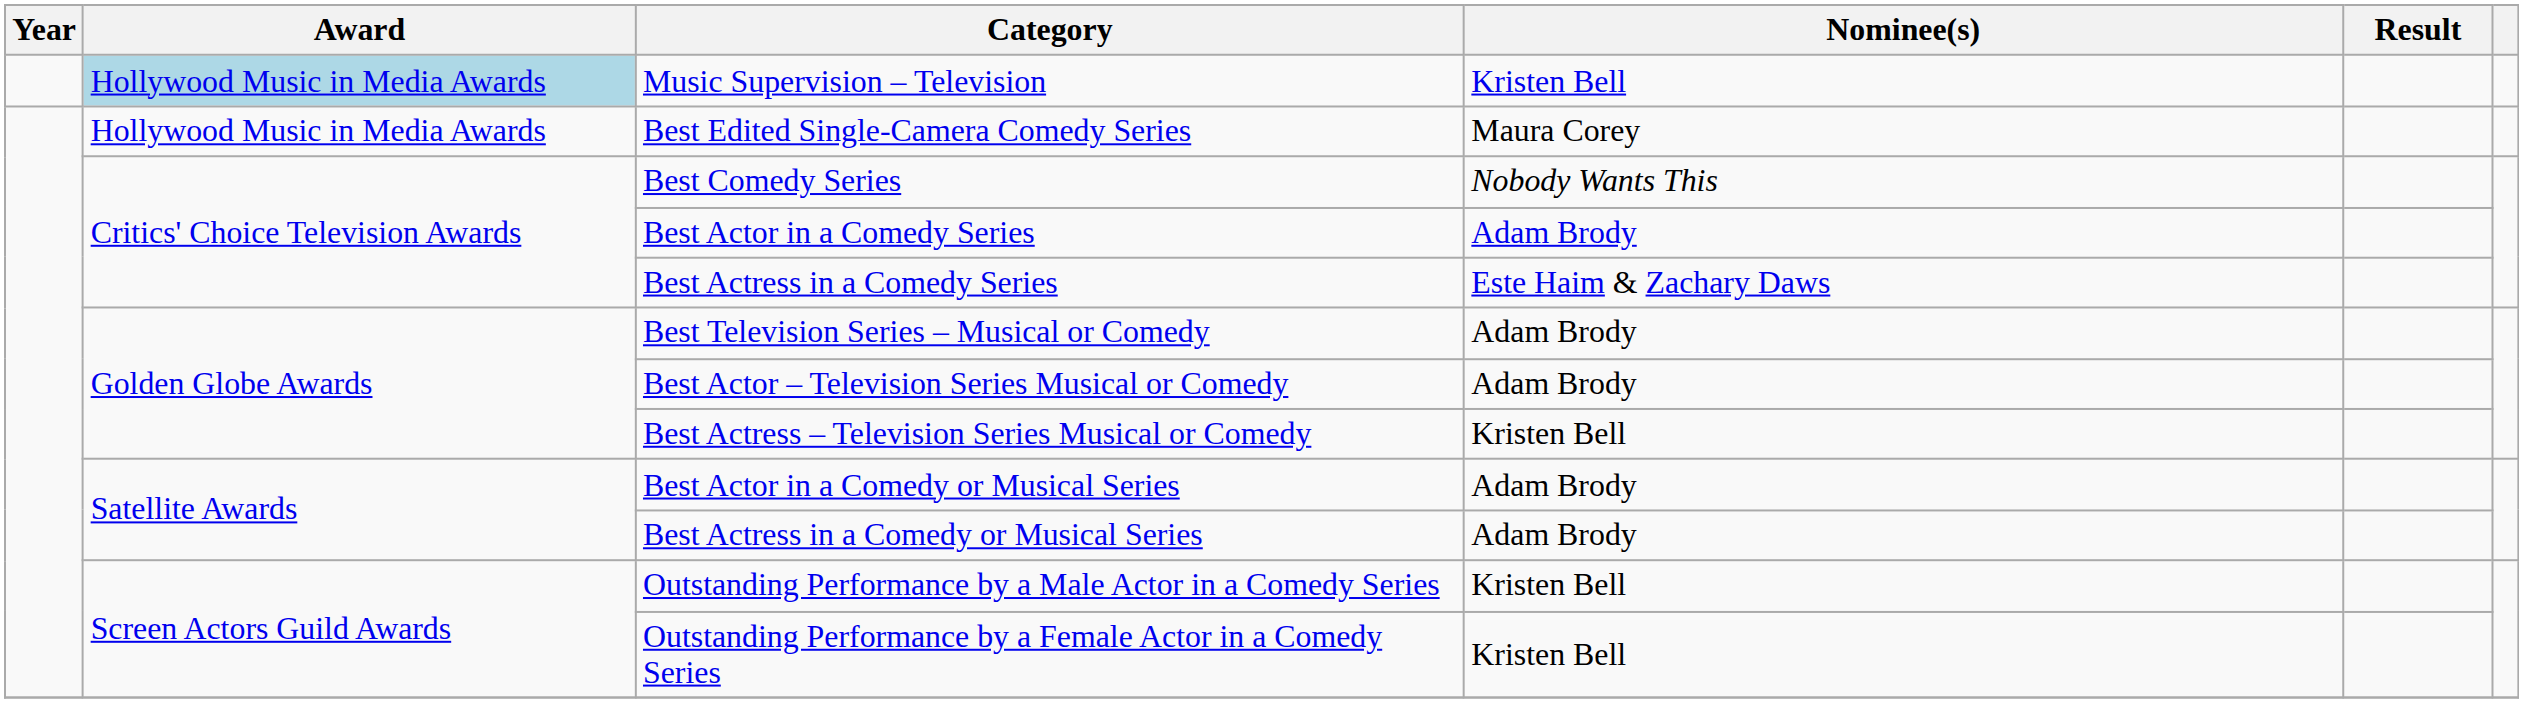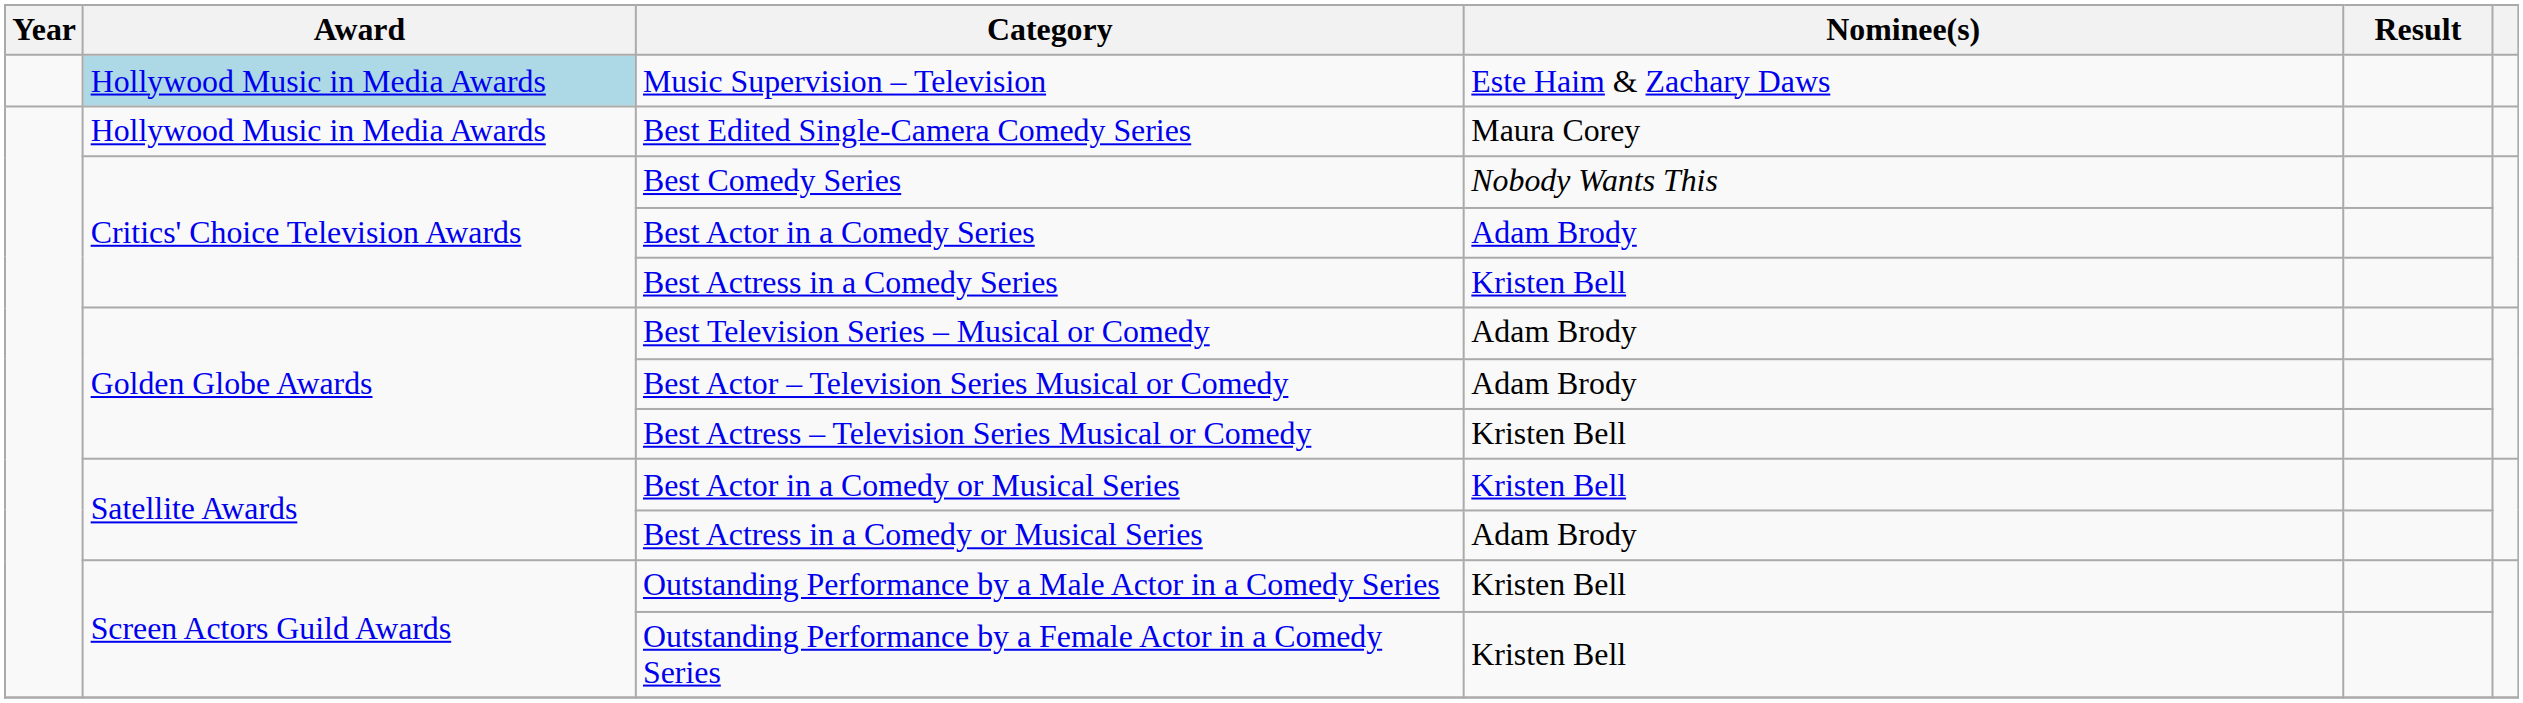 <table class="wikitable sortable" style="width:100%">
 <tr>
 <th scope="col" style="width:3%;">Year</th>
 <th scope="col" style="width:22%;">Award</th>
 <th scope="col" style="width:33%;">Category</th>
 <th scope="col" style="width:35%;">Nominee(s)</th>
 <th scope="col" style="width:6%;">Result</th>
 <th scope="col" class="unsortable" style="width:1%;"></th>
 </tr>
 <tr>
 <td></td>
 <td style="background: lightblue;"><a href='#'>Hollywood Music in Media Awards</a></td>
 <td><a href='#'>Music Supervision – Television</a></td>
-<td><a href='#'>Kristen Bell</a></td>
+<td><a href='#'>Este Haim</a> & <a href='#'>Zachary Daws</a></td>
 <td></td>
 <td align="center"></td>
 </tr>
 <tr>
 <td rowspan="11"></td>
 <td><a href='#'>Hollywood Music in Media Awards</a></td>
 <td><a href='#'>Best Edited Single-Camera Comedy Series</a></td>
 <td>Maura Corey </td>
 <td></td>
 <td align="center"></td>
 </tr>
 <tr>
 <td rowspan="3"><a href='#'>Critics' Choice Television Awards</a></td>
 <td><a href='#'>Best Comedy Series</a></td>
 <td><em>Nobody Wants This</em></td>
 <td></td>
 <td align="center" rowspan="3"></td>
 </tr>
 <tr>
 <td><a href='#'>Best Actor in a Comedy Series</a></td>
 <td><a href='#'>Adam Brody</a></td>
 <td></td>
 </tr>
 <tr>
 <td><a href='#'>Best Actress in a Comedy Series</a></td>
-<td><a href='#'>Este Haim</a> & <a href='#'>Zachary Daws</a></td>
+<td><a href='#'>Kristen Bell</a></td>
 <td></td>
 </tr>
 <tr>
 <td rowspan="3"><a href='#'>Golden Globe Awards</a></td>
 <td><a href='#'>Best Television Series – Musical or Comedy</a></td>
 <td>Adam Brody</td>
 <td></td>
 <td align="center" rowspan="3"></td>
 </tr>
 <tr>
 <td><a href='#'>Best Actor – Television Series Musical or Comedy</a></td>
 <td>Adam Brody</td>
 <td></td>
 </tr>
 <tr>
 <td><a href='#'>Best Actress – Television Series Musical or Comedy</a></td>
 <td>Kristen Bell</td>
 <td></td>
 </tr>
 <tr>
 <td rowspan="2"><a href='#'>Satellite Awards</a></td>
 <td><a href='#'>Best Actor in a Comedy or Musical Series</a></td>
-<td>Adam Brody</td>
+<td><a href='#'>Kristen Bell</a></td>
 <td></td>
 <td align="center" rowspan="2"></td>
 </tr>
 <tr>
 <td><a href='#'>Best Actress in a Comedy or Musical Series</a></td>
 <td>Adam Brody</td>
 <td></td>
 </tr>
 <tr>
 <td rowspan="2"><a href='#'>Screen Actors Guild Awards</a></td>
 <td><a href='#'>Outstanding Performance by a Male Actor in a Comedy Series</a></td>
 <td>Kristen Bell</td>
 <td></td>
 <td align="center" rowspan="2"></td>
 </tr>
 <tr>
 <td><a href='#'>Outstanding Performance by a Female Actor in a Comedy Series</a></td>
 <td>Kristen Bell</td>
 <td></td>
 </tr>
 <tr>
 </tr>
 </table>
